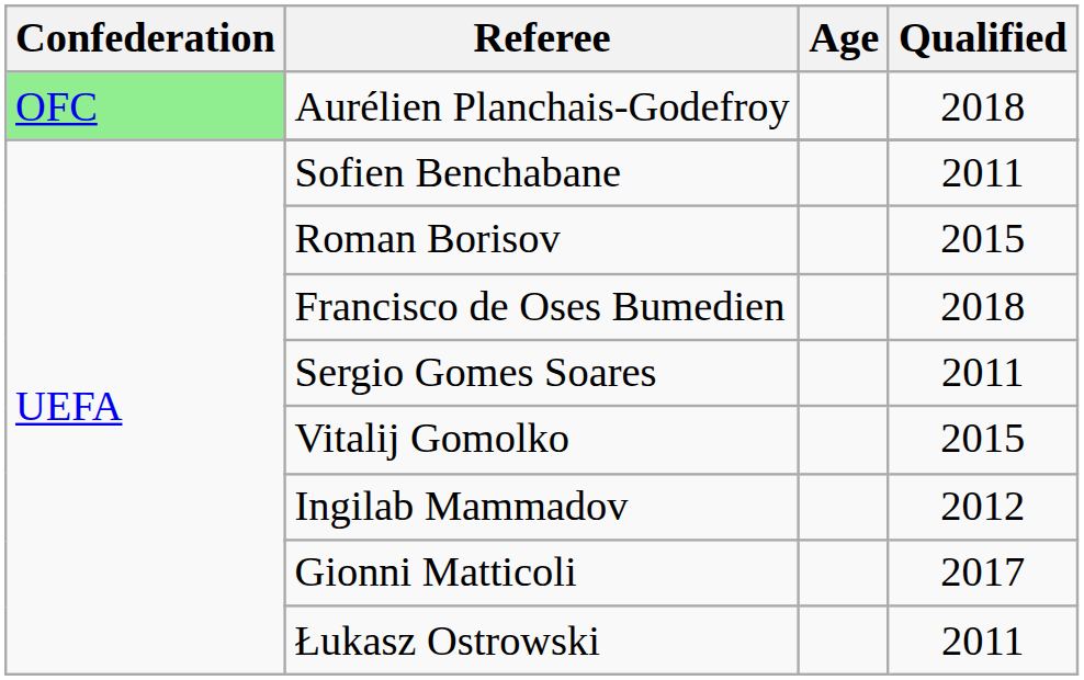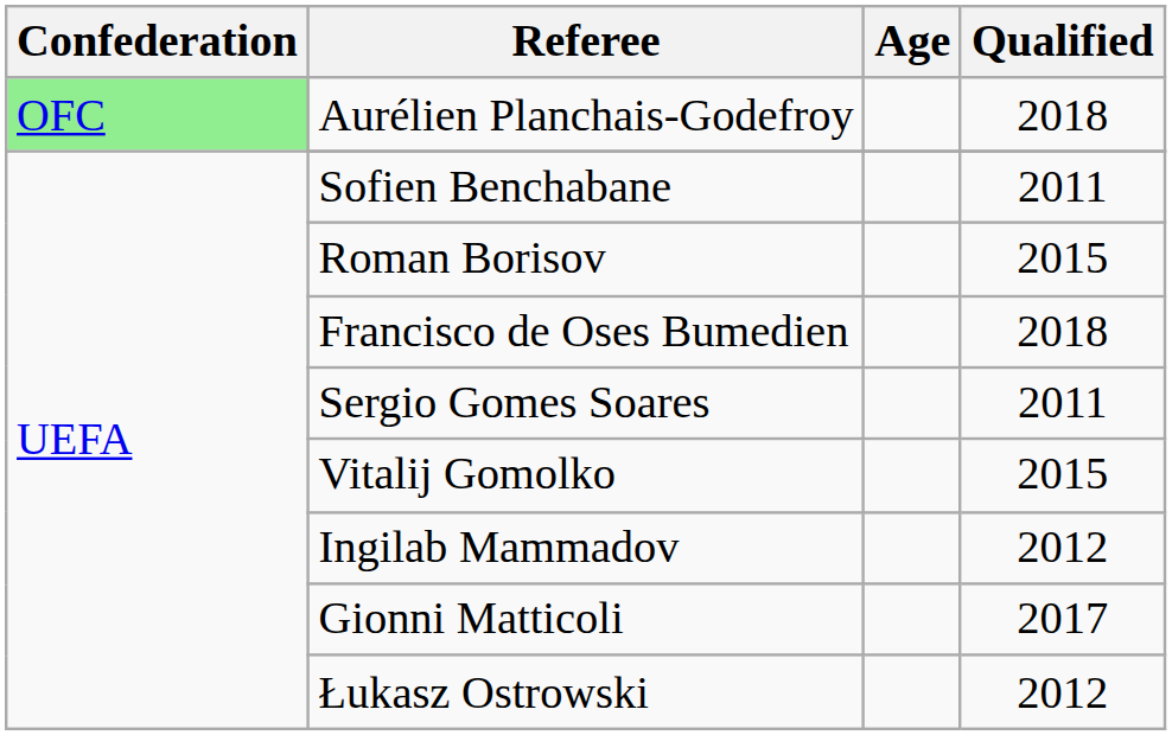 <table class="wikitable">
 <tr>
 <th>Confederation</th>
 <th>Referee</th>
 <th>Age</th>
 <th>Qualified</th>
 </tr>
 <tr>
 <td style="background: lightgreen;"><a href='#'>OFC</a></td>
 <td> Aurélien Planchais-Godefroy</td>
 <td align=center></td>
 <td align=center>2018</td>
 </tr>
 <tr>
 <td rowspan="9"><a href='#'>UEFA</a></td>
 </tr>
 <tr>
 <td> Sofien Benchabane</td>
 <td align=center></td>
 <td align=center>2011</td>
 </tr>
 <tr>
 <td> Roman Borisov</td>
 <td align=center></td>
 <td align=center>2015</td>
 </tr>
 <tr>
 <td> Francisco de Oses Bumedien</td>
 <td align=center></td>
 <td align=center>2018</td>
 </tr>
 <tr>
 <td> Sergio Gomes Soares</td>
 <td align=center></td>
 <td align=center>2011</td>
 </tr>
 <tr>
 <td> Vitalij Gomolko</td>
 <td align=center></td>
 <td align=center>2015</td>
 </tr>
 <tr>
 <td> Ingilab Mammadov</td>
 <td align=center></td>
 <td align=center>2012</td>
 </tr>
 <tr>
 <td> Gionni Matticoli</td>
 <td align=center></td>
 <td align=center>2017</td>
 </tr>
 <tr>
 <td> Łukasz Ostrowski</td>
 <td align=center></td>
-<td align=center>2011</td>
+<td align=center>2012</td>
 </tr>
 </table>
